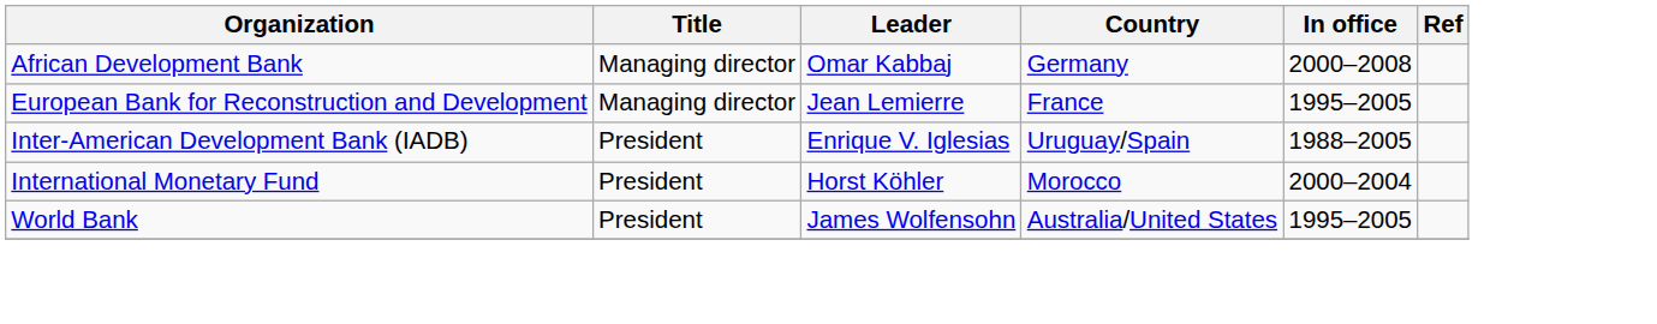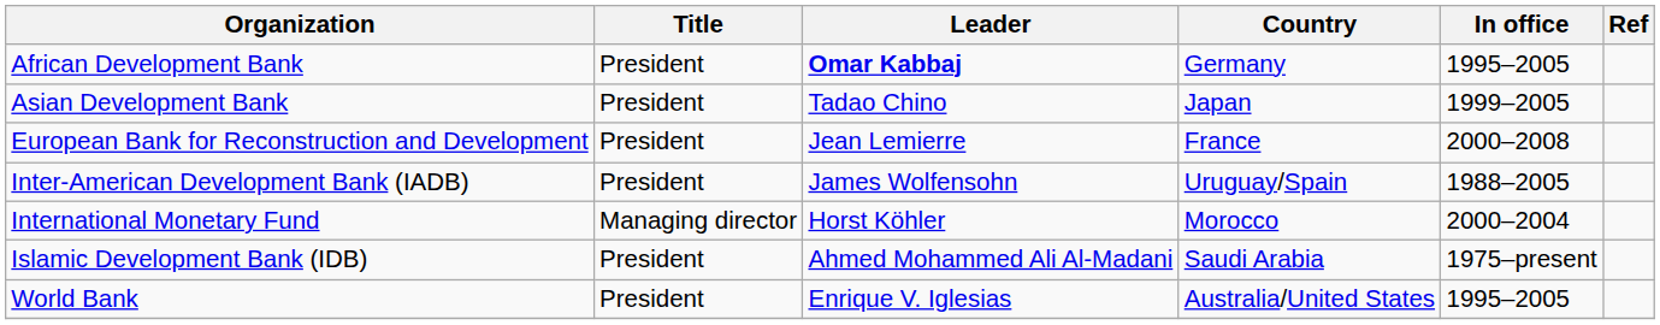 <table class="wikitable unsortable">
 <tr>
 <th>Organization</th>
 <th>Title</th>
 <th>Leader</th>
 <th>Country</th>
 <th>In office</th>
 <th>Ref</th>
 </tr>
 <tr>
 <td><a href='#'>African Development Bank</a></td>
-<td>Managing director</td>
-<td><a href='#'>Omar Kabbaj</a></td>
+<td>President</td>
+<td><strong><a href='#'>Omar Kabbaj</a></strong></td>
 <td><a href='#'>Germany</a></td>
-<td>2000–2008</td>
+<td>1995–2005</td>
+<td></td>
+</tr>
+<tr>
+<td><a href='#'>Asian Development Bank</a></td>
+<td>President</td>
+<td><a href='#'>Tadao Chino</a></td>
+<td><a href='#'>Japan</a></td>
+<td>1999–2005</td>
 <td></td>
 </tr>
 <tr>
 <td><a href='#'>European Bank for Reconstruction and Development</a></td>
-<td>Managing director</td>
+<td>President</td>
 <td><a href='#'>Jean Lemierre</a></td>
 <td><a href='#'>France</a></td>
-<td>1995–2005</td>
+<td>2000–2008</td>
 <td></td>
 </tr>
 <tr>
 <td><a href='#'>Inter-American Development Bank</a> (IADB)</td>
 <td>President</td>
-<td><a href='#'>Enrique V. Iglesias</a></td>
+<td><a href='#'>James Wolfensohn</a></td>
 <td><a href='#'>Uruguay</a>/<a href='#'>Spain</a></td>
 <td>1988–2005</td>
 <td></td>
 </tr>
 <tr>
 <td><a href='#'>International Monetary Fund</a></td>
-<td>President</td>
+<td>Managing director</td>
 <td><a href='#'>Horst Köhler</a></td>
 <td><a href='#'>Morocco</a></td>
 <td>2000–2004</td>
 <td></td>
 </tr>
 <tr>
+<td><a href='#'>Islamic Development Bank</a> (IDB)</td>
+<td>President</td>
+<td><a href='#'>Ahmed Mohammed Ali Al-Madani</a></td>
+<td><a href='#'>Saudi Arabia</a></td>
+<td>1975–present </td>
+<td></td>
+</tr>
+<tr>
 <td><a href='#'>World Bank</a></td>
 <td>President</td>
-<td><a href='#'>James Wolfensohn</a></td>
+<td><a href='#'>Enrique V. Iglesias</a></td>
 <td><a href='#'>Australia</a>/<a href='#'>United States</a></td>
 <td>1995–2005</td>
 <td></td>
 </tr>
 <tr>
 </tr>
 </table>
